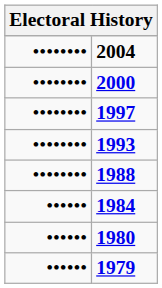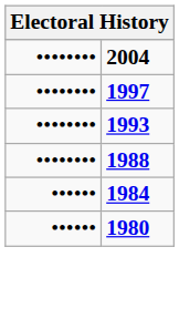 <table class="wikitable" align="right">
 <tr bgcolor=gray>
 <th colspan=2>Electoral History</th>
 </tr>
 <tr>
 <td align=right valign=center><span>••</span><span>••••••</span></td>
 <td valign=center><strong>2004</strong></td>
-</tr>
-<tr>
-<td colspan=1 align=right valign=center><span>••</span><span>••••••</span></td>
-<td valign=center><strong><a href='#'>2000</a></strong></td>
 </tr>
 <tr>
 <td colspan=1 align=right valign=center><span>••</span><span>••••••</span></td>
 <td valign=center><strong><a href='#'>1997</a></strong></td>
 </tr>
 <tr>
 <td colspan=1 align=right valign=center><span>••••</span><span>••••</span></td>
 <td valign=center><strong><a href='#'>1993</a></strong></td>
 </tr>
 <tr>
 <td colspan=1 align=right valign=center><span>•</span><span>•••••••</span></td>
 <td valign=center><strong><a href='#'>1988</a></strong></td>
 </tr>
 <tr>
 <td colspan=1 align=right valign=center><span>••••••</span></td>
 <td valign=center><strong><a href='#'>1984</a></strong></td>
 </tr>
 <tr>
 <td colspan=1 align=right valign=center><span>••••••</span></td>
 <td valign=center><strong><a href='#'>1980</a></strong></td>
 </tr>
-<tr>
-<td colspan=1 align=right valign=center><span>••••••</span></td>
-<td valign=center><strong><a href='#'>1979</a></strong></td>
-</tr>
 </table>
